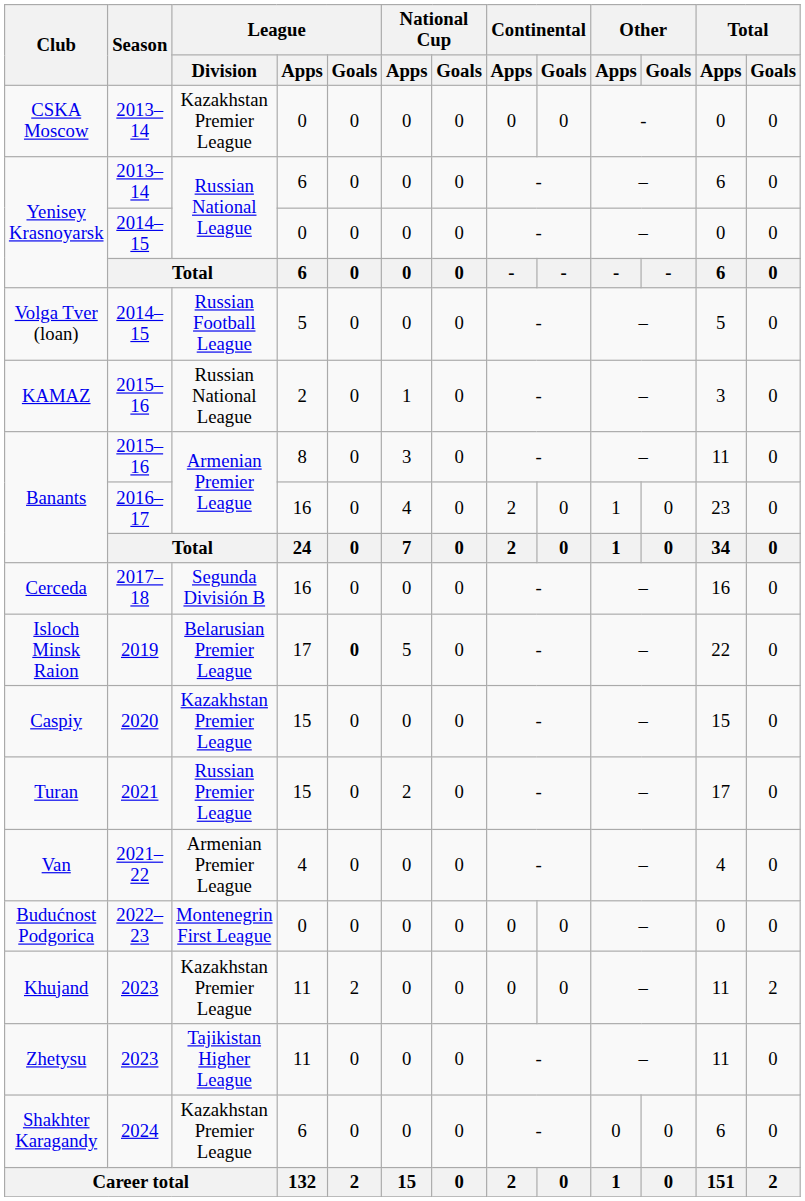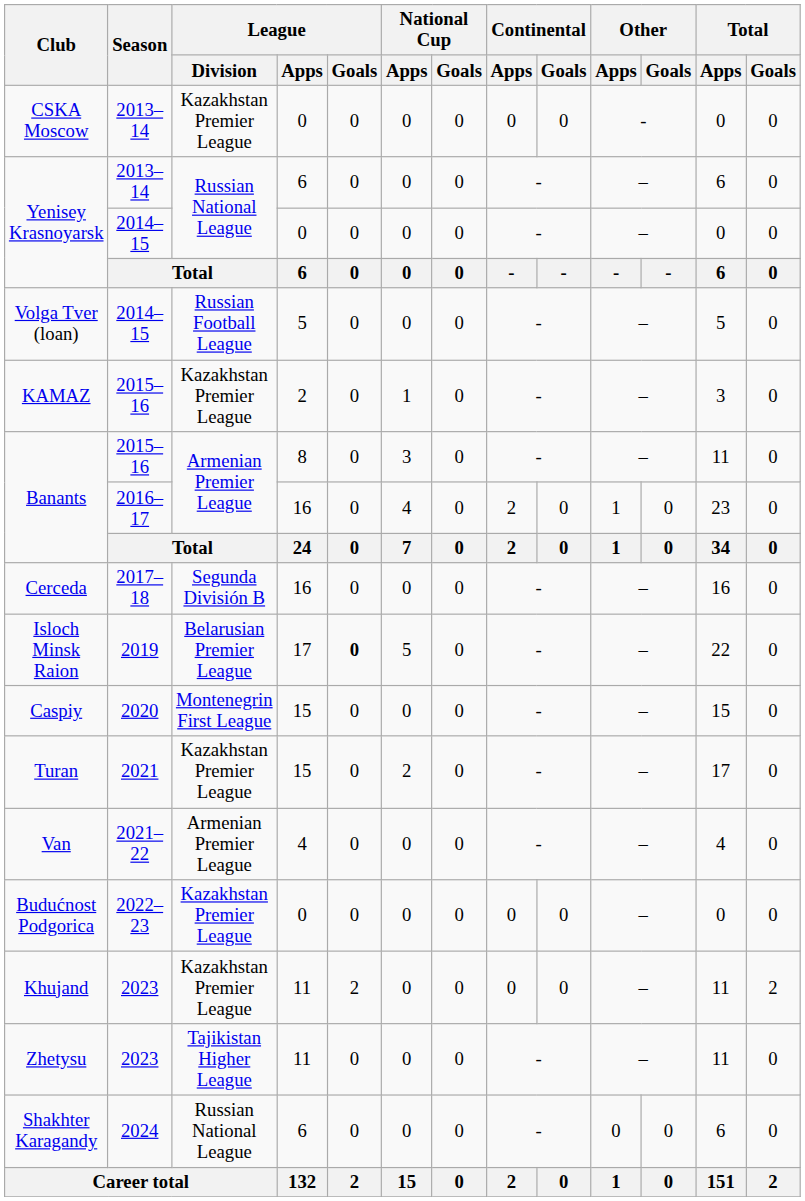 <table class="wikitable" style="text-align: center;">
 <tr>
 <th rowspan="2">Club</th>
 <th rowspan="2">Season</th>
 <th colspan="3">League</th>
 <th colspan="2">National Cup</th>
 <th colspan="2">Continental</th>
 <th colspan="2">Other</th>
 <th colspan="2">Total</th>
 </tr>
 <tr>
 <th>Division</th>
 <th>Apps</th>
 <th>Goals</th>
 <th>Apps</th>
 <th>Goals</th>
 <th>Apps</th>
 <th>Goals</th>
 <th>Apps</th>
 <th>Goals</th>
 <th>Apps</th>
 <th>Goals</th>
 </tr>
 <tr>
 <td valign="center"><a href='#'>CSKA Moscow</a></td>
 <td><a href='#'>2013–14</a></td>
 <td>Kazakhstan Premier League</td>
 <td>0</td>
 <td>0</td>
 <td>0</td>
 <td>0</td>
 <td>0</td>
 <td>0</td>
 <td colspan="2">-</td>
 <td>0</td>
 <td>0</td>
 </tr>
 <tr>
 <td rowspan="3" valign="center"><a href='#'>Yenisey Krasnoyarsk</a></td>
 <td><a href='#'>2013–14</a></td>
 <td rowspan="2" valign="center"><a href='#'>Russian National League</a></td>
 <td>6</td>
 <td>0</td>
 <td>0</td>
 <td>0</td>
 <td colspan="2">-</td>
 <td colspan="2">–</td>
 <td>6</td>
 <td>0</td>
 </tr>
 <tr>
 <td><a href='#'>2014–15</a></td>
 <td>0</td>
 <td>0</td>
 <td>0</td>
 <td>0</td>
 <td colspan="2">-</td>
 <td colspan="2">–</td>
 <td>0</td>
 <td>0</td>
 </tr>
 <tr>
 <th colspan="2">Total</th>
 <th>6</th>
 <th>0</th>
 <th>0</th>
 <th>0</th>
 <th>-</th>
 <th>-</th>
 <th>-</th>
 <th>-</th>
 <th>6</th>
 <th>0</th>
 </tr>
 <tr>
 <td valign="center"><a href='#'>Volga Tver</a> (loan)</td>
 <td><a href='#'>2014–15</a></td>
 <td><a href='#'>Russian Football League</a></td>
 <td>5</td>
 <td>0</td>
 <td>0</td>
 <td>0</td>
 <td colspan="2">-</td>
 <td colspan="2">–</td>
 <td>5</td>
 <td>0</td>
 </tr>
 <tr>
 <td valign="center"><a href='#'>KAMAZ</a></td>
 <td><a href='#'>2015–16</a></td>
-<td>Russian National League</td>
+<td>Kazakhstan Premier League</td>
 <td>2</td>
 <td>0</td>
 <td>1</td>
 <td>0</td>
 <td colspan="2">-</td>
 <td colspan="2">–</td>
 <td>3</td>
 <td>0</td>
 </tr>
 <tr>
 <td rowspan="3" valign="center"><a href='#'>Banants</a></td>
 <td><a href='#'>2015–16</a></td>
 <td rowspan="2" valign="center"><a href='#'>Armenian Premier League</a></td>
 <td>8</td>
 <td>0</td>
 <td>3</td>
 <td>0</td>
 <td colspan="2">-</td>
 <td colspan="2">–</td>
 <td>11</td>
 <td>0</td>
 </tr>
 <tr>
 <td><a href='#'>2016–17</a></td>
 <td>16</td>
 <td>0</td>
 <td>4</td>
 <td>0</td>
 <td>2</td>
 <td>0</td>
 <td>1</td>
 <td>0</td>
 <td>23</td>
 <td>0</td>
 </tr>
 <tr>
 <th colspan="2">Total</th>
 <th>24</th>
 <th>0</th>
 <th>7</th>
 <th>0</th>
 <th>2</th>
 <th>0</th>
 <th>1</th>
 <th>0</th>
 <th>34</th>
 <th>0</th>
 </tr>
 <tr>
 <td valign="center"><a href='#'>Cerceda</a></td>
 <td><a href='#'>2017–18</a></td>
 <td><a href='#'>Segunda División B</a></td>
 <td>16</td>
 <td>0</td>
 <td>0</td>
 <td>0</td>
 <td colspan="2">-</td>
 <td colspan="2">–</td>
 <td>16</td>
 <td>0</td>
 </tr>
 <tr>
 <td valign="center"><a href='#'>Isloch Minsk Raion</a></td>
 <td><a href='#'>2019</a></td>
 <td><a href='#'>Belarusian Premier League</a></td>
 <td>17</td>
 <td><strong>0</strong></td>
 <td>5</td>
 <td>0</td>
 <td colspan="2">-</td>
 <td colspan="2">–</td>
 <td>22</td>
 <td>0</td>
 </tr>
 <tr>
 <td valign="center"><a href='#'>Caspiy</a></td>
 <td><a href='#'>2020</a></td>
-<td><a href='#'>Kazakhstan Premier League</a></td>
+<td><a href='#'>Montenegrin First League</a></td>
 <td>15</td>
 <td>0</td>
 <td>0</td>
 <td>0</td>
 <td colspan="2">-</td>
 <td colspan="2">–</td>
 <td>15</td>
 <td>0</td>
 </tr>
 <tr>
 <td valign="center"><a href='#'>Turan</a></td>
 <td><a href='#'>2021</a></td>
-<td><a href='#'>Russian Premier League</a></td>
+<td>Kazakhstan Premier League</td>
 <td>15</td>
 <td>0</td>
 <td>2</td>
 <td>0</td>
 <td colspan="2">-</td>
 <td colspan="2">–</td>
 <td>17</td>
 <td>0</td>
 </tr>
 <tr>
 <td valign="center"><a href='#'>Van</a></td>
 <td><a href='#'>2021–22</a></td>
 <td>Armenian Premier League</td>
 <td>4</td>
 <td>0</td>
 <td>0</td>
 <td>0</td>
 <td colspan="2">-</td>
 <td colspan="2">–</td>
 <td>4</td>
 <td>0</td>
 </tr>
 <tr>
 <td valign="center"><a href='#'>Budućnost Podgorica</a></td>
 <td><a href='#'>2022–23</a></td>
-<td><a href='#'>Montenegrin First League</a></td>
+<td><a href='#'>Kazakhstan Premier League</a></td>
 <td>0</td>
 <td>0</td>
 <td>0</td>
 <td>0</td>
 <td>0</td>
 <td>0</td>
 <td colspan="2">–</td>
 <td>0</td>
 <td>0</td>
 </tr>
 <tr>
 <td valign="center"><a href='#'>Khujand</a></td>
 <td><a href='#'>2023</a></td>
 <td>Kazakhstan Premier League</td>
 <td>11</td>
 <td>2</td>
 <td>0</td>
 <td>0</td>
 <td>0</td>
 <td>0</td>
 <td colspan="2">–</td>
 <td>11</td>
 <td>2</td>
 </tr>
 <tr>
 <td valign="center"><a href='#'>Zhetysu</a></td>
 <td><a href='#'>2023</a></td>
 <td><a href='#'>Tajikistan Higher League</a></td>
 <td>11</td>
 <td>0</td>
 <td>0</td>
 <td>0</td>
 <td colspan="2">-</td>
 <td colspan="2">–</td>
 <td>11</td>
 <td>0</td>
 </tr>
 <tr>
 <td valign="center"><a href='#'>Shakhter Karagandy</a></td>
 <td><a href='#'>2024</a></td>
-<td>Kazakhstan Premier League</td>
+<td>Russian National League</td>
 <td>6</td>
 <td>0</td>
 <td>0</td>
 <td>0</td>
 <td colspan="2">-</td>
 <td>0</td>
 <td>0</td>
 <td>6</td>
 <td>0</td>
 </tr>
 <tr>
 <th colspan="3">Career total</th>
 <th>132</th>
 <th>2</th>
 <th>15</th>
 <th>0</th>
 <th>2</th>
 <th>0</th>
 <th>1</th>
 <th>0</th>
 <th>151</th>
 <th>2</th>
 </tr>
 </table>
